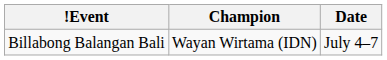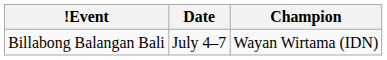 <table class="wikitable">
 <tr>
 <th>!Event</th>
+<th>Date</th>
 <th>Champion</th>
-<th>Date</th>
 </tr>
 <tr>
 <td>Billabong Balangan Bali</td>
+<td>July 4–7</td>
 <td>Wayan Wirtama (IDN)</td>
-<td>July 4–7</td>
 </tr>
 </table>
